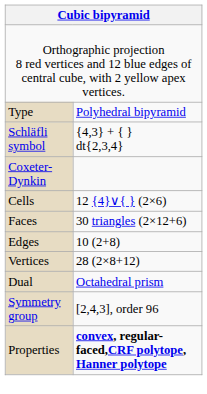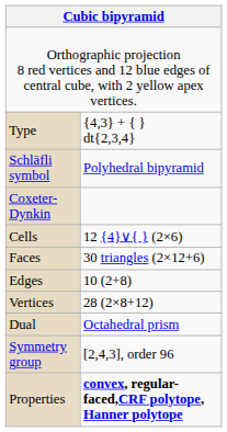 <table class="wikitable" align="right" style="margin-left:10px" width="250">
 <tr>
 <th bgcolor=#e7dcc3 colspan=3><a href='#'>Cubic bipyramid</a></th>
 </tr>
 <tr>
 <td align=center colspan=3><br>Orthographic projection<br>8 red vertices and 12 blue edges of central cube, with 2 yellow apex vertices.</td>
 </tr>
 <tr>
 <td bgcolor=#e7dcc3>Type</td>
-<td><a href='#'>Polyhedral bipyramid</a></td>
+<td>{4,3} + { }<br>dt{2,3,4}</td>
 </tr>
 <tr>
 <td bgcolor=#e7dcc3><a href='#'>Schläfli symbol</a></td>
-<td>{4,3} + { }<br>dt{2,3,4}</td>
+<td><a href='#'>Polyhedral bipyramid</a></td>
 </tr>
 <tr>
 <td bgcolor=#e7dcc3><a href='#'>Coxeter-Dynkin</a></td>
 <td></td>
 </tr>
 <tr>
 <td bgcolor=#e7dcc3>Cells</td>
 <td>12 <a href='#'>{4}∨{ }</a>  (2×6)</td>
 </tr>
 <tr>
 <td bgcolor=#e7dcc3>Faces</td>
 <td>30 <a href='#'>triangles</a> (2×12+6)</td>
 </tr>
 <tr>
 <td bgcolor=#e7dcc3>Edges</td>
 <td>10 (2+8)</td>
 </tr>
 <tr>
 <td bgcolor=#e7dcc3>Vertices</td>
 <td>28 (2×8+12)</td>
 </tr>
 <tr>
 <td bgcolor=#e7dcc3>Dual</td>
 <td><a href='#'>Octahedral prism</a></td>
 </tr>
 <tr>
 <td bgcolor=#e7dcc3><a href='#'>Symmetry group</a></td>
 <td>[2,4,3], order 96</td>
 </tr>
 <tr>
 <td bgcolor=#e7dcc3>Properties</td>
 <td><strong><a href='#'>convex</a>, regular-faced,<a href='#'>CRF polytope</a>, <a href='#'>Hanner polytope</a></strong></td>
 </tr>
 </table>
